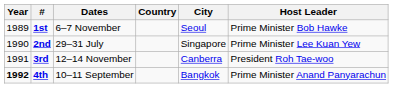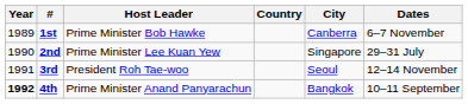 <table class="wikitable plainrowheaders sortable">
 <tr>
 <th>Year</th>
 <th>#</th>
-<th>Dates</th>
+<th>Host Leader</th>
 <th>Country</th>
 <th>City</th>
-<th>Host Leader</th>
+<th>Dates</th>
 </tr>
 <tr b>
 <td>1989</td>
 <td><strong><a href='#'>1st</a></strong></td>
+<td>Prime Minister <a href='#'>Bob Hawke</a></td>
+<td></td>
+<td><a href='#'>Canberra</a></td>
 <td>6–7 November</td>
-<td></td>
-<td><a href='#'>Seoul</a></td>
-<td>Prime Minister <a href='#'>Bob Hawke</a></td>
 </tr>
 <tr>
 <td>1990</td>
 <td><strong><a href='#'>2nd</a></strong></td>
-<td>29–31 July</td>
+<td>Prime Minister <a href='#'>Lee Kuan Yew</a></td>
 <td></td>
 <td>Singapore</td>
-<td>Prime Minister <a href='#'>Lee Kuan Yew</a></td>
+<td>29–31 July</td>
 </tr>
 <tr>
 <td>1991</td>
 <td><strong><a href='#'>3rd</a></strong></td>
+<td>President <a href='#'>Roh Tae-woo</a></td>
+<td></td>
+<td><a href='#'>Seoul</a></td>
 <td>12–14 November</td>
-<td></td>
-<td><a href='#'>Canberra</a></td>
-<td>President <a href='#'>Roh Tae-woo</a></td>
 </tr>
 <tr>
 <td><strong>1992</strong></td>
 <td><strong><a href='#'>4th</a></strong></td>
-<td>10–11 September</td>
+<td>Prime Minister <a href='#'>Anand Panyarachun</a></td>
 <td></td>
 <td><a href='#'>Bangkok</a></td>
-<td>Prime Minister <a href='#'>Anand Panyarachun</a></td>
+<td>10–11 September</td>
 </tr>
 </table>
